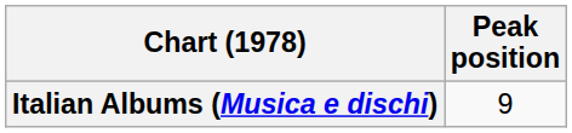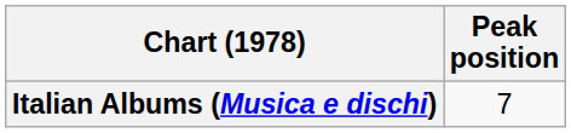 <table class="wikitable plainrowheaders" style="text-align:center">
 <tr>
 <th scope="col">Chart (1978)</th>
 <th scope="col">Peak<br>position</th>
 </tr>
 <tr>
 <th scope="row">Italian Albums (<em><a href='#'>Musica e dischi</a></em>)</th>
-<td>9</td>
+<td>7</td>
 </tr>
 </table>
